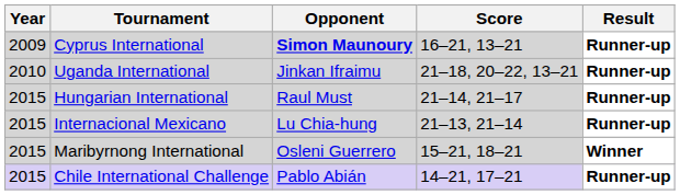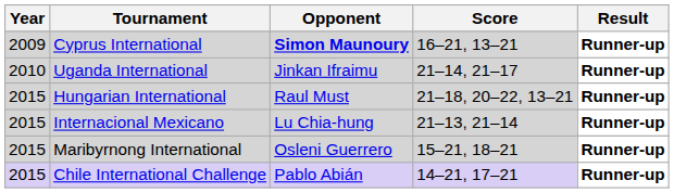 <table class="sortable wikitable" style="font-size: 90%;">
 <tr>
 <th>Year</th>
 <th>Tournament</th>
 <th>Opponent</th>
 <th>Score</th>
 <th>Result</th>
 </tr>
 <tr style="background:#D5D5D5">
 <td align="center">2009</td>
 <td align="left"><a href='#'>Cyprus International</a></td>
 <td align="left"><strong> <a href='#'>Simon Maunoury</a></strong></td>
 <td align="left">16–21, 13–21</td>
 <td style="text-align:left; background:white"> <strong>Runner-up</strong></td>
 </tr>
 <tr style="background:#D5D5D5">
 <td align="center">2010</td>
 <td align="left"><a href='#'>Uganda International</a></td>
 <td align="left"> <a href='#'>Jinkan Ifraimu</a></td>
-<td align="left">21–18, 20–22, 13–21</td>
+<td align="left">21–14, 21–17</td>
 <td style="text-align:left; background:white"> <strong>Runner-up</strong></td>
 </tr>
 <tr style="background:#D5D5D5">
 <td align="center">2015</td>
 <td align="left"><a href='#'>Hungarian International</a></td>
 <td align="left"> <a href='#'>Raul Must</a></td>
-<td align="left">21–14, 21–17</td>
+<td align="left">21–18, 20–22, 13–21</td>
 <td style="text-align:left; background:white"> <strong>Runner-up</strong></td>
 </tr>
 <tr style="background:#D5D5D5">
 <td align="center">2015</td>
 <td align="left"><a href='#'>Internacional Mexicano</a></td>
 <td align="left"> <a href='#'>Lu Chia-hung</a></td>
 <td align="left">21–13, 21–14</td>
 <td style="text-align:left; background:white"> <strong>Runner-up</strong></td>
 </tr>
 <tr style="background:#D5D5D5">
 <td align="center">2015</td>
 <td align="left">Maribyrnong International</td>
 <td align="left"> <a href='#'>Osleni Guerrero</a></td>
 <td align="left">15–21, 18–21</td>
-<td style="text-align:left; background:white"> <strong>Winner</strong></td>
+<td style="text-align:left; background:white"> <strong>Runner-up</strong></td>
 </tr>
 <tr style="background:#D8CEF6">
 <td align="center">2015</td>
 <td align="left"><a href='#'>Chile International Challenge</a></td>
 <td align="left"> <a href='#'>Pablo Abián</a></td>
 <td align="left">14–21, 17–21</td>
 <td style="text-align:left; background:white"> <strong>Runner-up</strong></td>
 </tr>
 </table>
